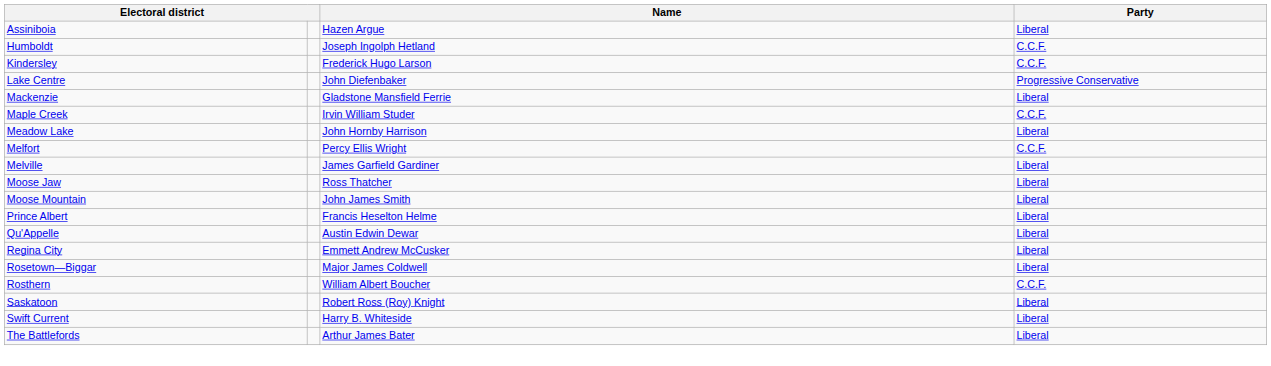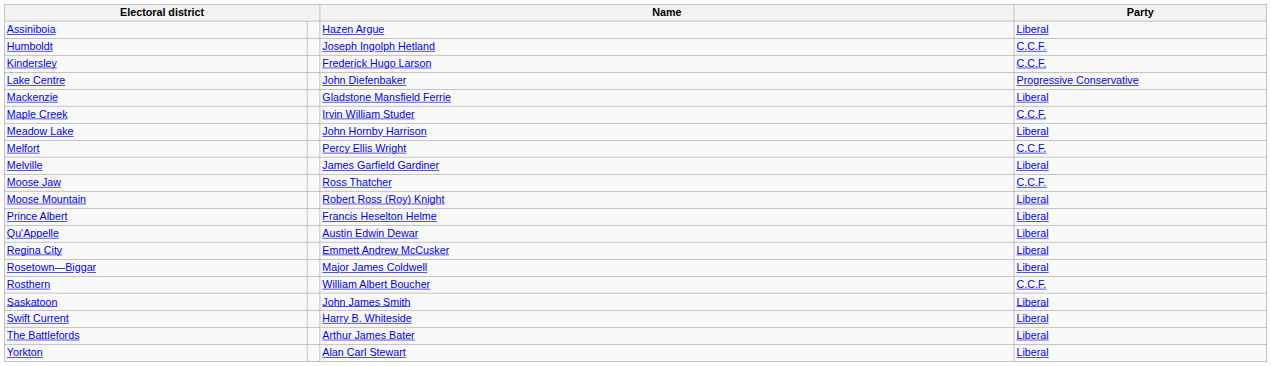 <table class="wikitable" width=95%>
 <tr>
 <th colspan=2 width=25%>Electoral district</th>
 <th>Name</th>
 <th width=20%>Party</th>
 </tr>
 <tr>
 <td width=24%><a href='#'>Assiniboia</a></td>
 <td></td>
 <td><a href='#'>Hazen Argue</a></td>
 <td><a href='#'>Liberal</a></td>
 </tr>
 <tr>
 <td><a href='#'>Humboldt</a></td>
 <td></td>
 <td><a href='#'>Joseph Ingolph Hetland</a></td>
 <td><a href='#'>C.C.F.</a></td>
 </tr>
 <tr>
 <td><a href='#'>Kindersley</a></td>
 <td></td>
 <td><a href='#'>Frederick Hugo Larson</a></td>
 <td><a href='#'>C.C.F.</a></td>
 </tr>
 <tr>
 <td><a href='#'>Lake Centre</a></td>
 <td></td>
 <td><a href='#'>John Diefenbaker</a></td>
 <td><a href='#'>Progressive Conservative</a></td>
 </tr>
 <tr>
 <td><a href='#'>Mackenzie</a></td>
 <td></td>
 <td><a href='#'>Gladstone Mansfield Ferrie</a></td>
 <td><a href='#'>Liberal</a></td>
 </tr>
 <tr>
 <td><a href='#'>Maple Creek</a></td>
 <td></td>
 <td><a href='#'>Irvin William Studer</a></td>
 <td><a href='#'>C.C.F.</a></td>
 </tr>
 <tr>
 <td><a href='#'>Meadow Lake</a></td>
 <td></td>
 <td><a href='#'>John Hornby Harrison</a></td>
 <td><a href='#'>Liberal</a></td>
 </tr>
 <tr>
 <td><a href='#'>Melfort</a></td>
 <td></td>
 <td><a href='#'>Percy Ellis Wright</a></td>
 <td><a href='#'>C.C.F.</a></td>
 </tr>
 <tr>
 <td><a href='#'>Melville</a></td>
 <td></td>
 <td><a href='#'>James Garfield Gardiner</a></td>
 <td><a href='#'>Liberal</a></td>
 </tr>
 <tr>
 <td><a href='#'>Moose Jaw</a></td>
 <td></td>
 <td><a href='#'>Ross Thatcher</a></td>
-<td><a href='#'>Liberal</a></td>
+<td><a href='#'>C.C.F.</a></td>
 </tr>
 <tr>
 <td><a href='#'>Moose Mountain</a></td>
 <td></td>
-<td><a href='#'>John James Smith</a></td>
+<td><a href='#'>Robert Ross (Roy) Knight</a></td>
 <td><a href='#'>Liberal</a></td>
 </tr>
 <tr>
 <td><a href='#'>Prince Albert</a></td>
 <td></td>
 <td><a href='#'>Francis Heselton Helme</a></td>
 <td><a href='#'>Liberal</a></td>
 </tr>
 <tr>
 <td><a href='#'>Qu'Appelle</a></td>
 <td></td>
 <td><a href='#'>Austin Edwin Dewar</a></td>
 <td><a href='#'>Liberal</a></td>
 </tr>
 <tr>
 <td><a href='#'>Regina City</a></td>
 <td></td>
 <td><a href='#'>Emmett Andrew McCusker</a></td>
 <td><a href='#'>Liberal</a></td>
 </tr>
 <tr>
 <td><a href='#'>Rosetown—Biggar</a></td>
 <td></td>
 <td><a href='#'>Major James Coldwell</a></td>
 <td><a href='#'>Liberal</a></td>
 </tr>
 <tr>
 <td><a href='#'>Rosthern</a></td>
 <td></td>
 <td><a href='#'>William Albert Boucher</a></td>
 <td><a href='#'>C.C.F.</a></td>
 </tr>
 <tr>
 <td><a href='#'>Saskatoon</a></td>
 <td></td>
-<td><a href='#'>Robert Ross (Roy) Knight</a></td>
+<td><a href='#'>John James Smith</a></td>
 <td><a href='#'>Liberal</a></td>
 </tr>
 <tr>
 <td><a href='#'>Swift Current</a></td>
 <td></td>
 <td><a href='#'>Harry B. Whiteside</a></td>
 <td><a href='#'>Liberal</a></td>
 </tr>
 <tr>
 <td><a href='#'>The Battlefords</a></td>
 <td></td>
 <td><a href='#'>Arthur James Bater</a></td>
 <td><a href='#'>Liberal</a></td>
 </tr>
+<tr>
+<td><a href='#'>Yorkton</a></td>
+<td></td>
+<td><a href='#'>Alan Carl Stewart</a></td>
+<td><a href='#'>Liberal</a></td>
+</tr>
 </table>
